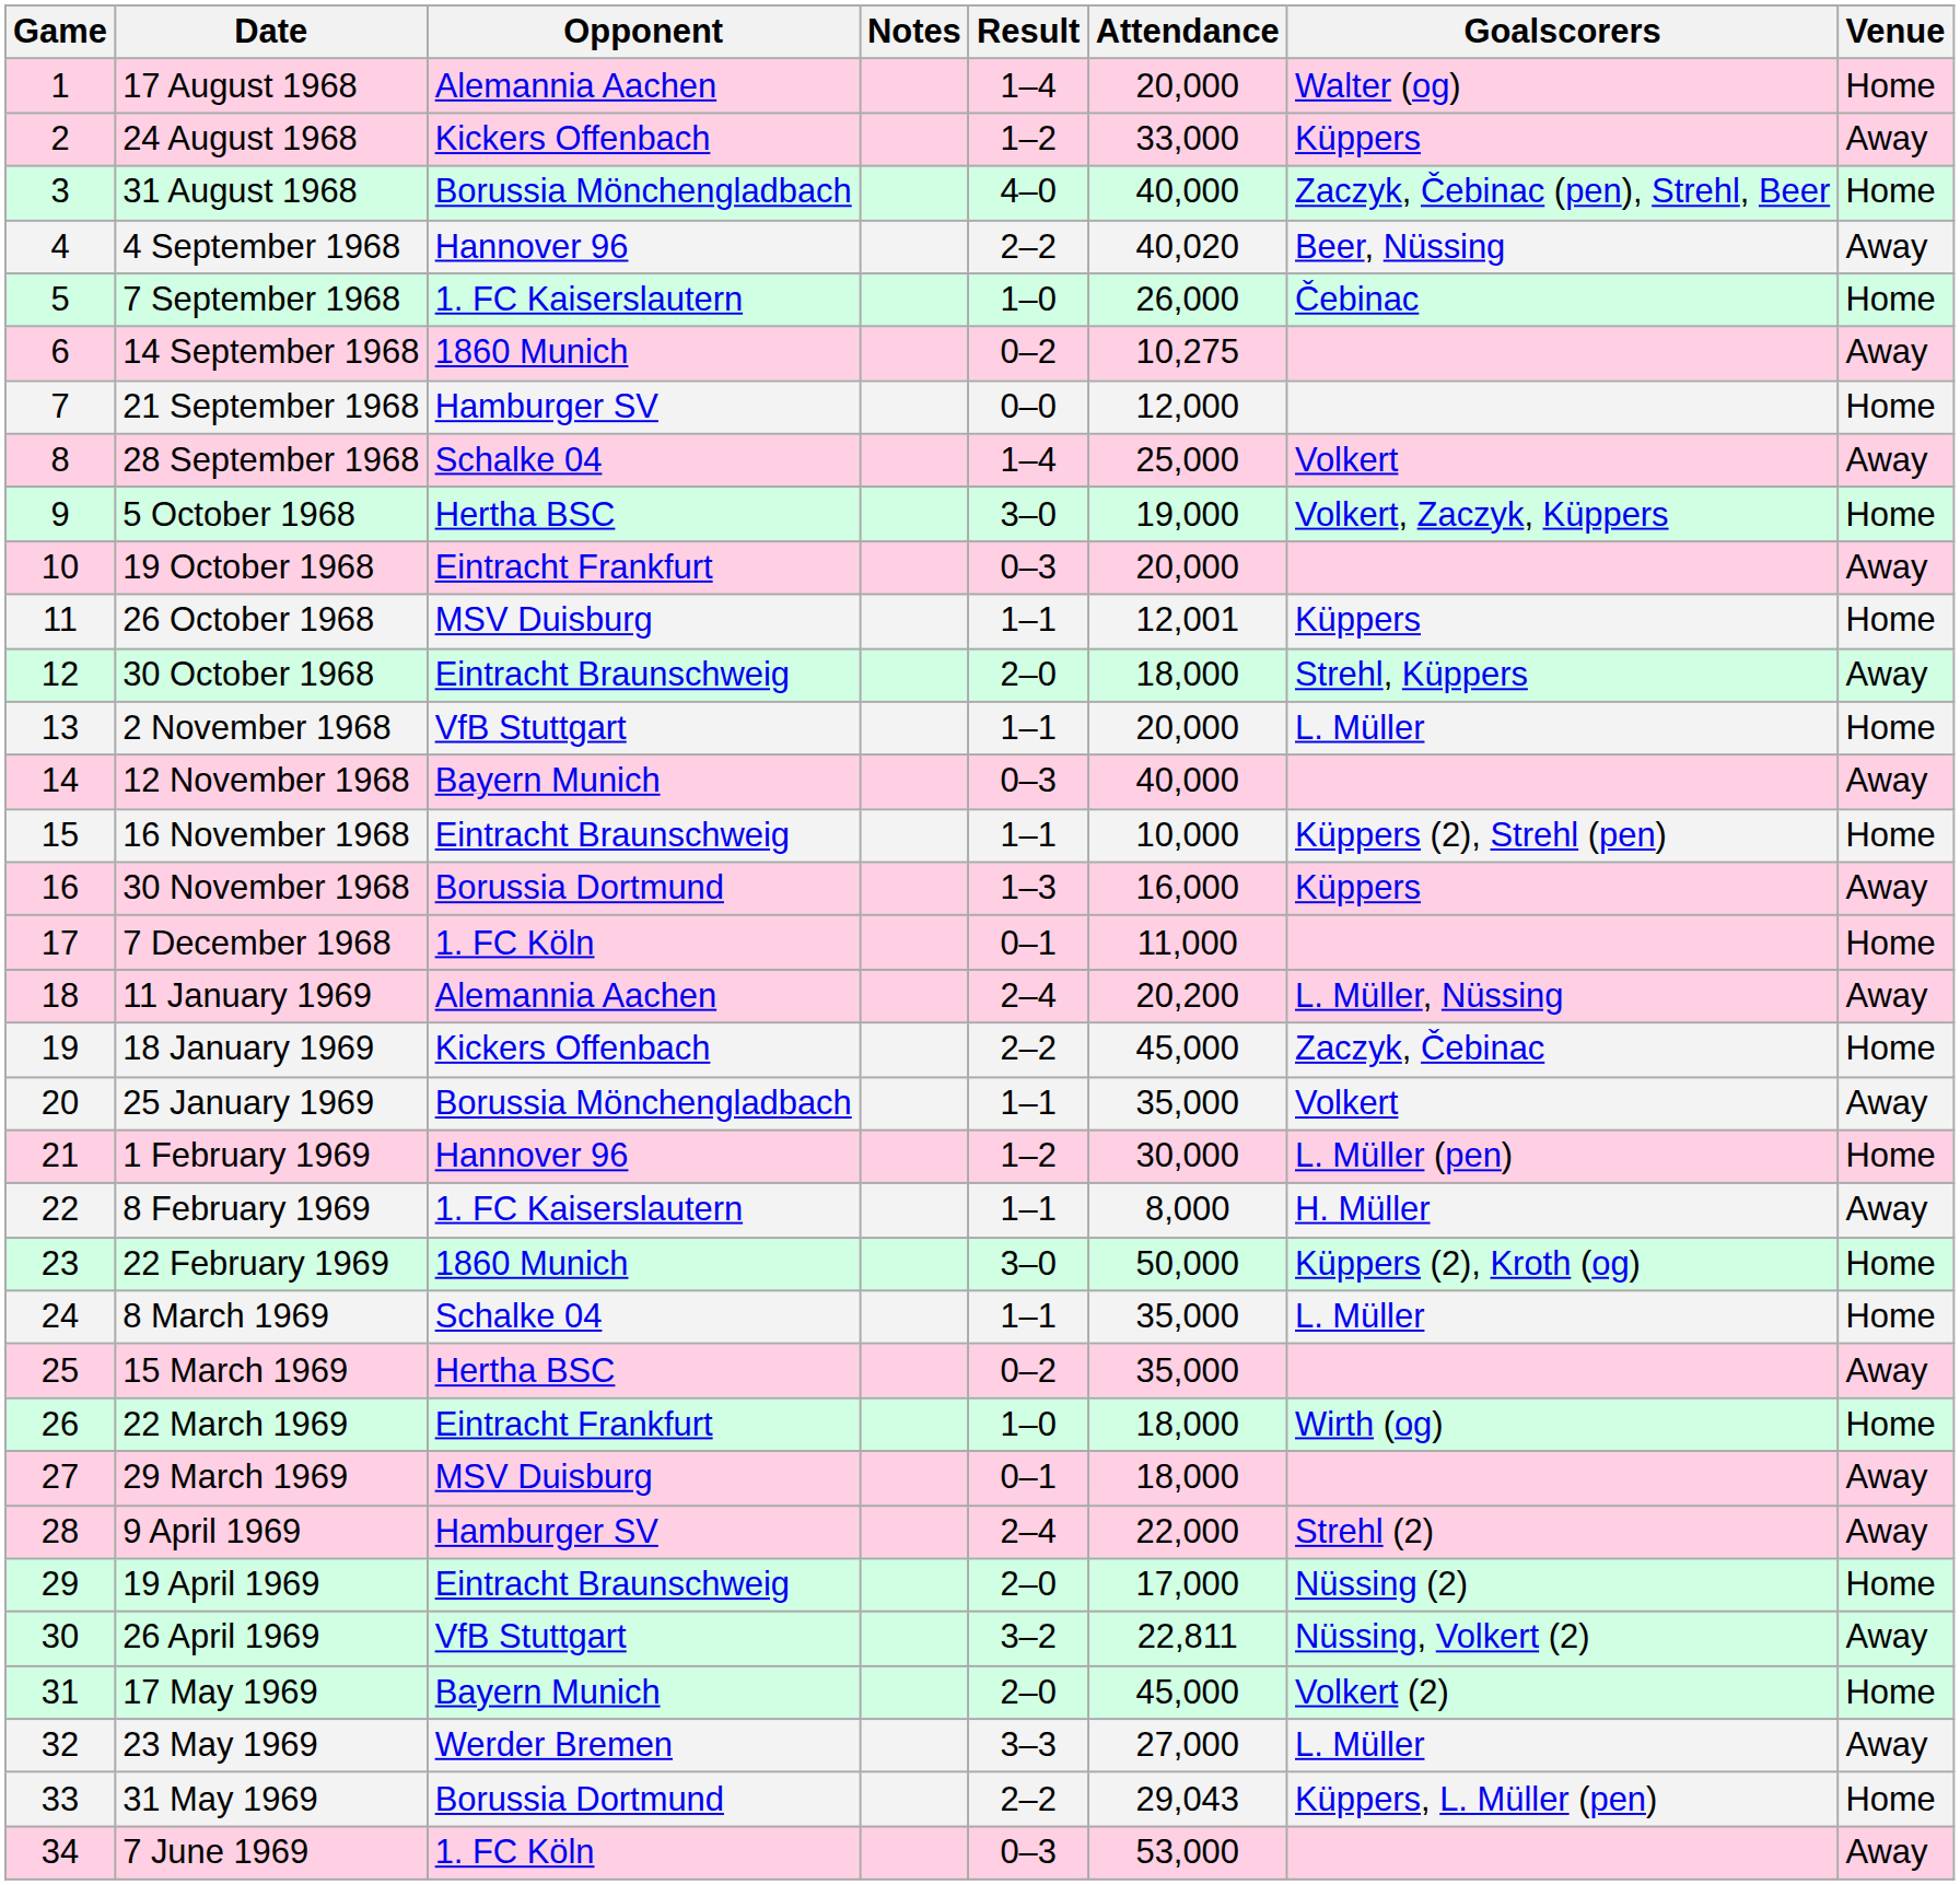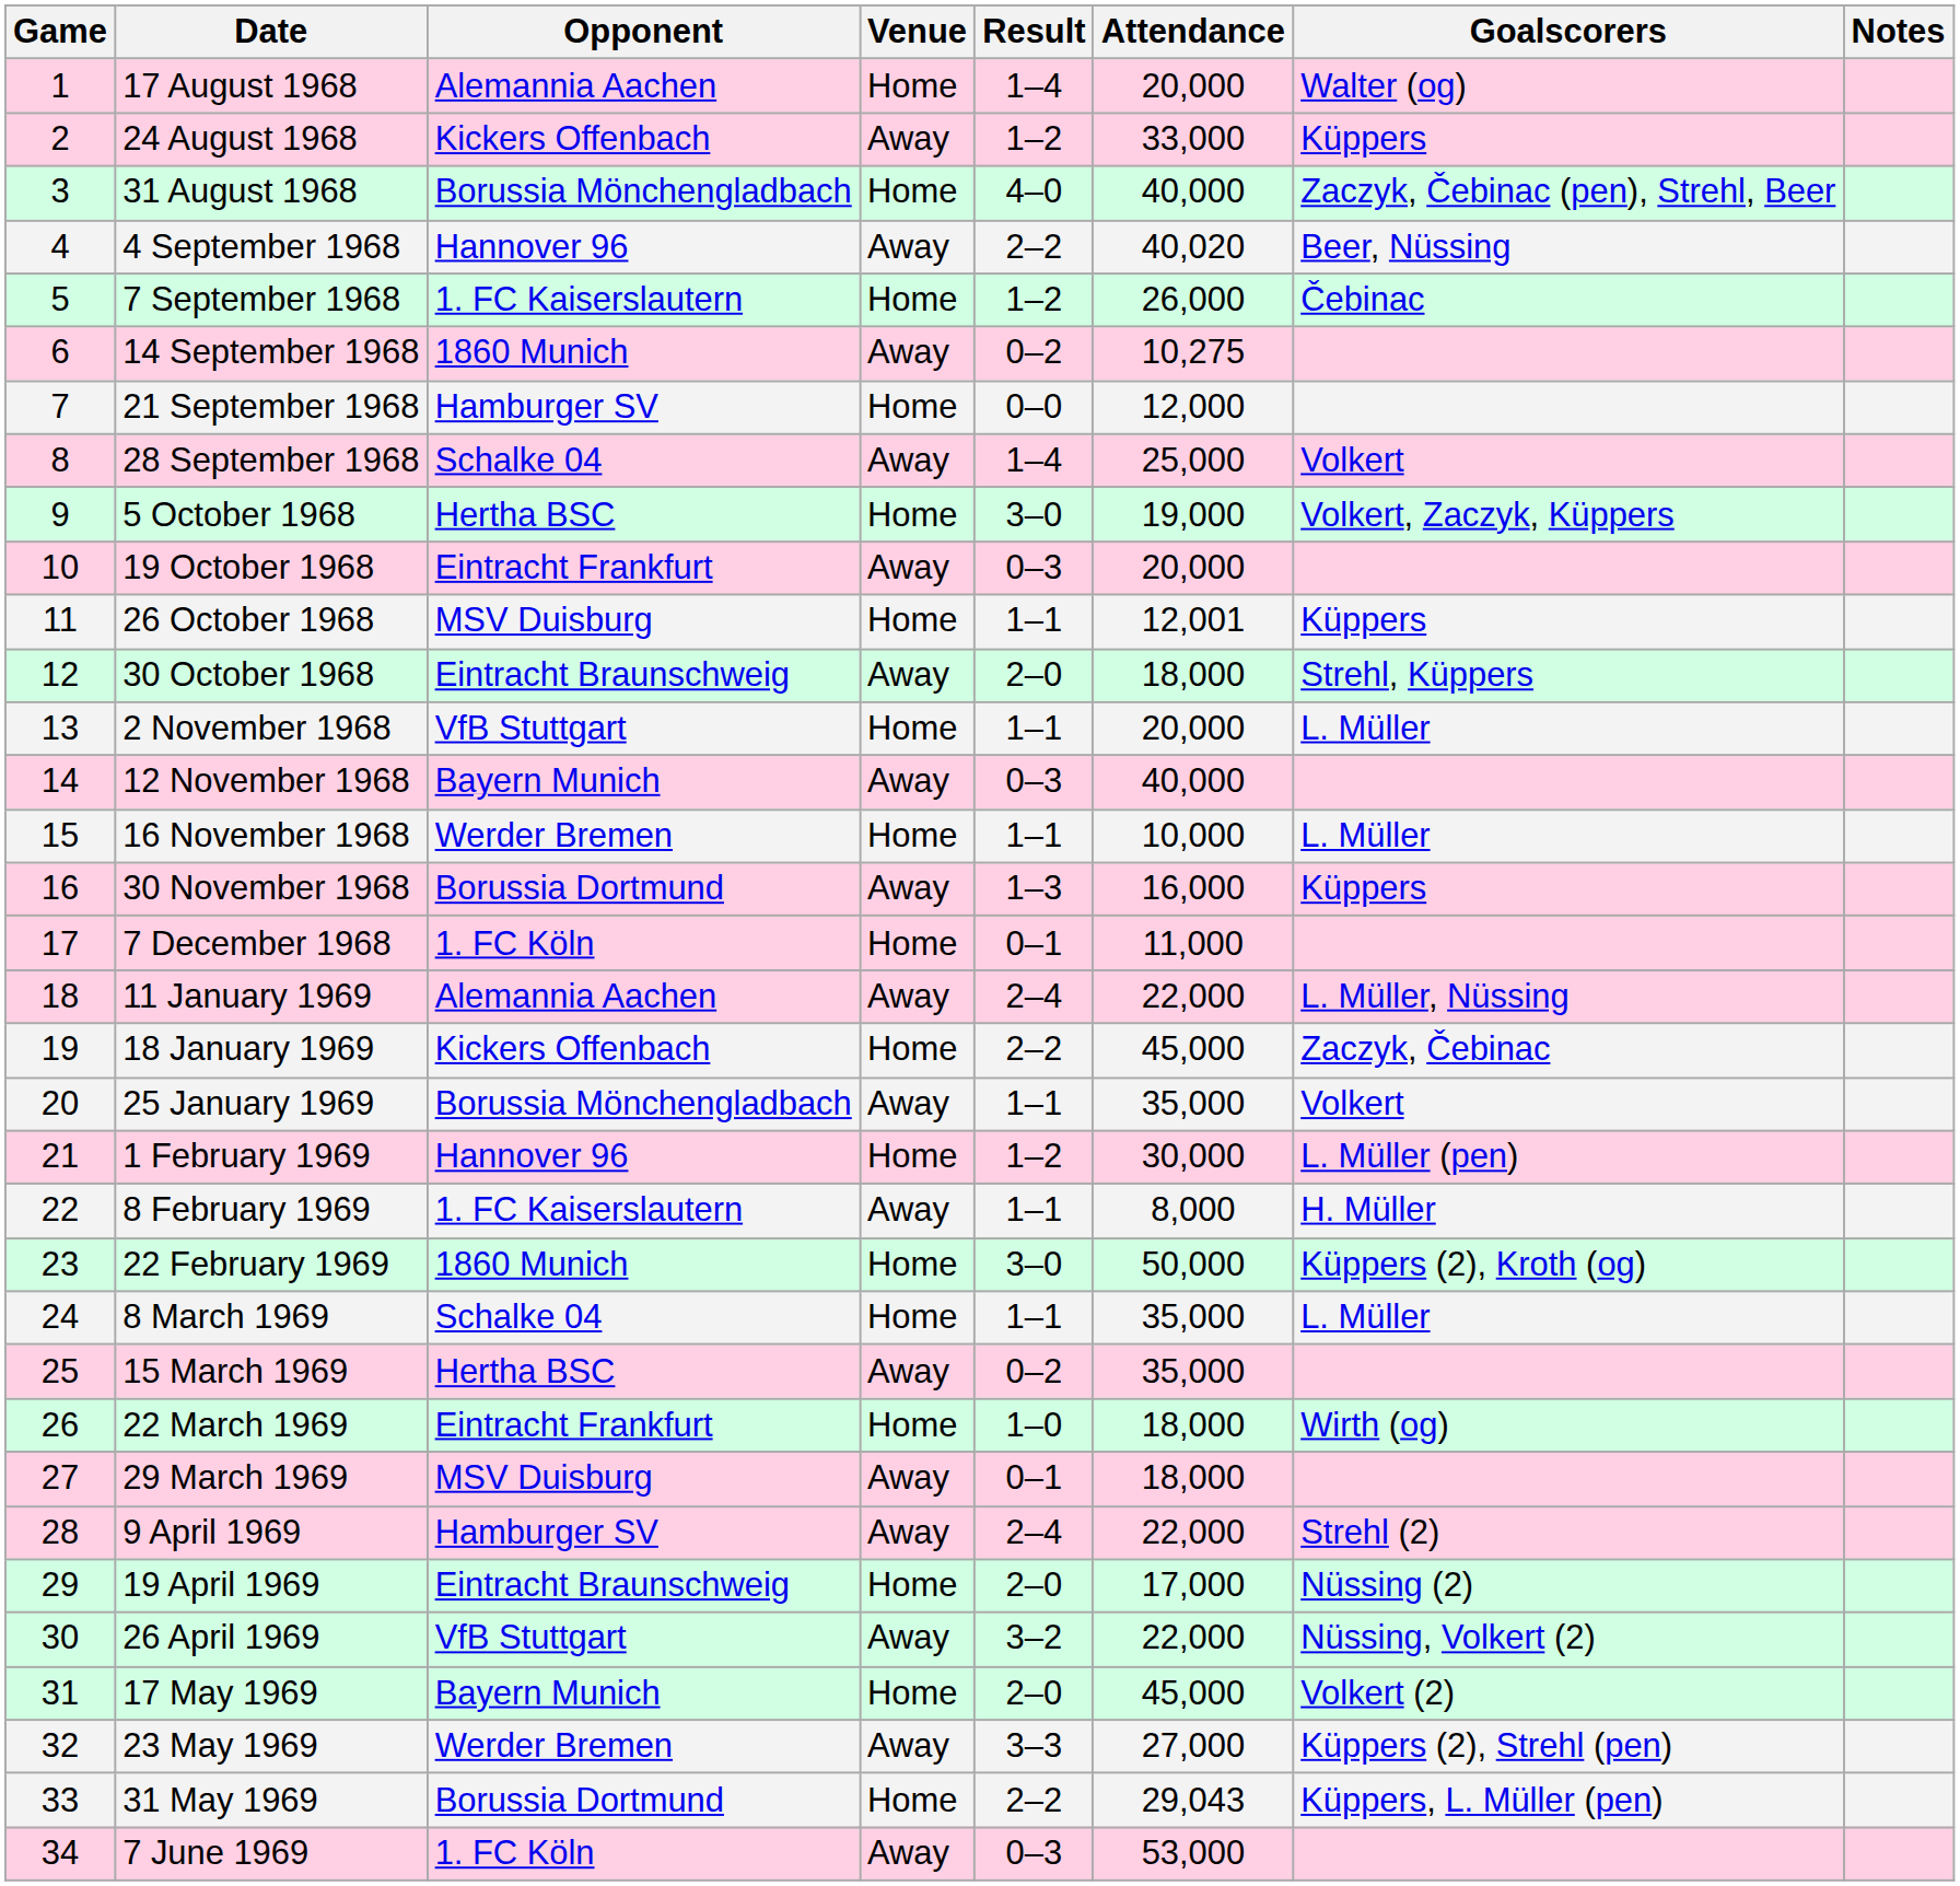 <table class="wikitable">
 <tr>
 <th>Game</th>
 <th>Date</th>
 <th>Opponent</th>
-<th>Notes</th>
+<th>Venue</th>
 <th>Result</th>
 <th>Attendance</th>
 <th>Goalscorers</th>
-<th>Venue</th>
+<th>Notes</th>
 </tr>
 <tr bgcolor="#ffd0e3">
 <td align="center">1</td>
 <td>17 August 1968</td>
 <td><a href='#'>Alemannia Aachen</a></td>
-<td></td>
+<td>Home</td>
 <td align="center">1–4</td>
 <td align="center">20,000</td>
 <td><a href='#'>Walter</a> (<a href='#'>og</a>)</td>
-<td>Home</td>
+<td></td>
 </tr>
 <tr bgcolor="#ffd0e3">
 <td align="center">2</td>
 <td>24 August 1968</td>
 <td><a href='#'>Kickers Offenbach</a></td>
-<td></td>
+<td>Away</td>
 <td align="center">1–2</td>
 <td align="center">33,000</td>
 <td><a href='#'>Küppers</a></td>
-<td>Away</td>
+<td></td>
 </tr>
 <tr bgcolor="#d0ffe3">
 <td align="center">3</td>
 <td>31 August 1968</td>
 <td><a href='#'>Borussia Mönchengladbach</a></td>
-<td></td>
+<td>Home</td>
 <td align="center">4–0</td>
 <td align="center">40,000</td>
 <td><a href='#'>Zaczyk</a>, <a href='#'>Čebinac</a> (<a href='#'>pen</a>), <a href='#'>Strehl</a>, <a href='#'>Beer</a></td>
-<td>Home</td>
+<td></td>
 </tr>
 <tr bgcolor="#f3f3f3">
 <td align="center">4</td>
 <td>4 September 1968</td>
 <td><a href='#'>Hannover 96</a></td>
-<td></td>
+<td>Away</td>
 <td align="center">2–2</td>
 <td align="center">40,020</td>
 <td><a href='#'>Beer</a>, <a href='#'>Nüssing</a></td>
-<td>Away</td>
+<td></td>
 </tr>
 <tr bgcolor="#d0ffe3">
 <td align="center">5</td>
 <td>7 September 1968</td>
 <td><a href='#'>1. FC Kaiserslautern</a></td>
-<td></td>
-<td align="center">1–0</td>
+<td>Home</td>
+<td align="center">1–2</td>
 <td align="center">26,000</td>
 <td><a href='#'>Čebinac</a></td>
-<td>Home</td>
+<td></td>
 </tr>
 <tr bgcolor="#ffd0e3">
 <td align="center">6</td>
 <td>14 September 1968</td>
 <td><a href='#'>1860 Munich</a></td>
-<td></td>
+<td>Away</td>
 <td align="center">0–2</td>
 <td align="center">10,275</td>
 <td></td>
-<td>Away</td>
+<td></td>
 </tr>
 <tr bgcolor="#f3f3f3">
 <td align="center">7</td>
 <td>21 September 1968</td>
 <td><a href='#'>Hamburger SV</a></td>
-<td></td>
+<td>Home</td>
 <td align="center">0–0</td>
 <td align="center">12,000</td>
 <td></td>
-<td>Home</td>
+<td></td>
 </tr>
 <tr bgcolor="#ffd0e3">
 <td align="center">8</td>
 <td>28 September 1968</td>
 <td><a href='#'>Schalke 04</a></td>
-<td></td>
+<td>Away</td>
 <td align="center">1–4</td>
 <td align="center">25,000</td>
 <td><a href='#'>Volkert</a></td>
-<td>Away</td>
+<td></td>
 </tr>
 <tr bgcolor="#d0ffe3">
 <td align="center">9</td>
 <td>5 October 1968</td>
 <td><a href='#'>Hertha BSC</a></td>
-<td></td>
+<td>Home</td>
 <td align="center">3–0</td>
 <td align="center">19,000</td>
 <td><a href='#'>Volkert</a>, <a href='#'>Zaczyk</a>, <a href='#'>Küppers</a></td>
-<td>Home</td>
+<td></td>
 </tr>
 <tr bgcolor="#ffd0e3">
 <td align="center">10</td>
 <td>19 October 1968</td>
 <td><a href='#'>Eintracht Frankfurt</a></td>
-<td></td>
+<td>Away</td>
 <td align="center">0–3</td>
 <td align="center">20,000</td>
 <td></td>
-<td>Away</td>
+<td></td>
 </tr>
 <tr bgcolor="#f3f3f3">
 <td align="center">11</td>
 <td>26 October 1968</td>
 <td><a href='#'>MSV Duisburg</a></td>
-<td></td>
+<td>Home</td>
 <td align="center">1–1</td>
 <td align="center">12,001</td>
 <td><a href='#'>Küppers</a></td>
-<td>Home</td>
+<td></td>
 </tr>
 <tr bgcolor="#d0ffe3">
 <td align="center">12</td>
 <td>30 October 1968</td>
 <td><a href='#'>Eintracht Braunschweig</a></td>
-<td></td>
+<td>Away</td>
 <td align="center">2–0</td>
 <td align="center">18,000</td>
 <td><a href='#'>Strehl</a>, <a href='#'>Küppers</a></td>
-<td>Away</td>
+<td></td>
 </tr>
 <tr bgcolor="#f3f3f3">
 <td align="center">13</td>
 <td>2 November 1968</td>
 <td><a href='#'>VfB Stuttgart</a></td>
-<td></td>
+<td>Home</td>
 <td align="center">1–1</td>
 <td align="center">20,000</td>
 <td><a href='#'>L. Müller</a></td>
-<td>Home</td>
+<td></td>
 </tr>
 <tr bgcolor="#ffd0e3">
 <td align="center">14</td>
 <td>12 November 1968</td>
 <td><a href='#'>Bayern Munich</a></td>
-<td></td>
+<td>Away</td>
 <td align="center">0–3</td>
 <td align="center">40,000</td>
 <td></td>
-<td>Away</td>
+<td></td>
 </tr>
 <tr bgcolor="#f3f3f3">
 <td align="center">15</td>
 <td>16 November 1968</td>
-<td><a href='#'>Eintracht Braunschweig</a></td>
-<td></td>
+<td><a href='#'>Werder Bremen</a></td>
+<td>Home</td>
 <td align="center">1–1</td>
 <td align="center">10,000</td>
-<td><a href='#'>Küppers</a> (2), <a href='#'>Strehl</a> (<a href='#'>pen</a>)</td>
-<td>Home</td>
+<td><a href='#'>L. Müller</a></td>
+<td></td>
 </tr>
 <tr bgcolor="#ffd0e3">
 <td align="center">16</td>
 <td>30 November 1968</td>
 <td><a href='#'>Borussia Dortmund</a></td>
-<td></td>
+<td>Away</td>
 <td align="center">1–3</td>
 <td align="center">16,000</td>
 <td><a href='#'>Küppers</a></td>
-<td>Away</td>
+<td></td>
 </tr>
 <tr bgcolor="#ffd0e3">
 <td align="center">17</td>
 <td>7 December 1968</td>
 <td><a href='#'>1. FC Köln</a></td>
-<td></td>
+<td>Home</td>
 <td align="center">0–1</td>
 <td align="center">11,000</td>
 <td></td>
-<td>Home</td>
+<td></td>
 </tr>
 <tr bgcolor="#ffd0e3">
 <td align="center">18</td>
 <td>11 January 1969</td>
 <td><a href='#'>Alemannia Aachen</a></td>
+<td>Away</td>
+<td align="center">2–4</td>
+<td align="center">22,000</td>
+<td><a href='#'>L. Müller</a>, <a href='#'>Nüssing</a></td>
 <td></td>
-<td align="center">2–4</td>
-<td align="center">20,200</td>
-<td><a href='#'>L. Müller</a>, <a href='#'>Nüssing</a></td>
-<td>Away</td>
 </tr>
 <tr bgcolor="#f3f3f3">
 <td align="center">19</td>
 <td>18 January 1969</td>
 <td><a href='#'>Kickers Offenbach</a></td>
-<td></td>
+<td>Home</td>
 <td align="center">2–2</td>
 <td align="center">45,000</td>
 <td><a href='#'>Zaczyk</a>, <a href='#'>Čebinac</a></td>
-<td>Home</td>
+<td></td>
 </tr>
 <tr bgcolor="#f3f3f3">
 <td align="center">20</td>
 <td>25 January 1969</td>
 <td><a href='#'>Borussia Mönchengladbach</a></td>
-<td></td>
+<td>Away</td>
 <td align="center">1–1</td>
 <td align="center">35,000</td>
 <td><a href='#'>Volkert</a></td>
-<td>Away</td>
+<td></td>
 </tr>
 <tr bgcolor="#ffd0e3">
 <td align="center">21</td>
 <td>1 February 1969</td>
 <td><a href='#'>Hannover 96</a></td>
-<td></td>
+<td>Home</td>
 <td align="center">1–2</td>
 <td align="center">30,000</td>
 <td><a href='#'>L. Müller</a> (<a href='#'>pen</a>)</td>
-<td>Home</td>
+<td></td>
 </tr>
 <tr bgcolor="#f3f3f3">
 <td align="center">22</td>
 <td>8 February 1969</td>
 <td><a href='#'>1. FC Kaiserslautern</a></td>
-<td></td>
+<td>Away</td>
 <td align="center">1–1</td>
 <td align="center">8,000</td>
 <td><a href='#'>H. Müller</a></td>
-<td>Away</td>
+<td></td>
 </tr>
 <tr bgcolor="#d0ffe3">
 <td align="center">23</td>
 <td>22 February 1969</td>
 <td><a href='#'>1860 Munich</a></td>
-<td></td>
+<td>Home</td>
 <td align="center">3–0</td>
 <td align="center">50,000</td>
 <td><a href='#'>Küppers</a> (2), <a href='#'>Kroth</a> (<a href='#'>og</a>)</td>
-<td>Home</td>
+<td></td>
 </tr>
 <tr bgcolor="#f3f3f3">
 <td align="center">24</td>
 <td>8 March 1969</td>
 <td><a href='#'>Schalke 04</a></td>
-<td></td>
+<td>Home</td>
 <td align="center">1–1</td>
 <td align="center">35,000</td>
 <td><a href='#'>L. Müller</a></td>
-<td>Home</td>
+<td></td>
 </tr>
 <tr bgcolor="#ffd0e3">
 <td align="center">25</td>
 <td>15 March 1969</td>
 <td><a href='#'>Hertha BSC</a></td>
-<td></td>
+<td>Away</td>
 <td align="center">0–2</td>
 <td align="center">35,000</td>
 <td></td>
-<td>Away</td>
+<td></td>
 </tr>
 <tr bgcolor="#d0ffe3">
 <td align="center">26</td>
 <td>22 March 1969</td>
 <td><a href='#'>Eintracht Frankfurt</a></td>
-<td></td>
+<td>Home</td>
 <td align="center">1–0</td>
 <td align="center">18,000</td>
 <td><a href='#'>Wirth</a> (<a href='#'>og</a>)</td>
-<td>Home</td>
+<td></td>
 </tr>
 <tr bgcolor="#ffd0e3">
 <td align="center">27</td>
 <td>29 March 1969</td>
 <td><a href='#'>MSV Duisburg</a></td>
-<td></td>
+<td>Away</td>
 <td align="center">0–1</td>
 <td align="center">18,000</td>
 <td></td>
-<td>Away</td>
+<td></td>
 </tr>
 <tr bgcolor="#ffd0e3">
 <td align="center">28</td>
 <td>9 April 1969</td>
 <td><a href='#'>Hamburger SV</a></td>
-<td></td>
+<td>Away</td>
 <td align="center">2–4</td>
 <td align="center">22,000</td>
 <td><a href='#'>Strehl</a> (2)</td>
-<td>Away</td>
+<td></td>
 </tr>
 <tr bgcolor="#d0ffe3">
 <td align="center">29</td>
 <td>19 April 1969</td>
 <td><a href='#'>Eintracht Braunschweig</a></td>
-<td></td>
+<td>Home</td>
 <td align="center">2–0</td>
 <td align="center">17,000</td>
 <td><a href='#'>Nüssing</a> (2)</td>
-<td>Home</td>
+<td></td>
 </tr>
 <tr bgcolor="#d0ffe3">
 <td align="center">30</td>
 <td>26 April 1969</td>
 <td><a href='#'>VfB Stuttgart</a></td>
+<td>Away</td>
+<td align="center">3–2</td>
+<td align="center">22,000</td>
+<td><a href='#'>Nüssing</a>, <a href='#'>Volkert</a> (2)</td>
 <td></td>
-<td align="center">3–2</td>
-<td align="center">22,811</td>
-<td><a href='#'>Nüssing</a>, <a href='#'>Volkert</a> (2)</td>
-<td>Away</td>
 </tr>
 <tr bgcolor="#d0ffe3">
 <td align="center">31</td>
 <td>17 May 1969</td>
 <td><a href='#'>Bayern Munich</a></td>
-<td></td>
+<td>Home</td>
 <td align="center">2–0</td>
 <td align="center">45,000</td>
 <td><a href='#'>Volkert</a> (2)</td>
-<td>Home</td>
+<td></td>
 </tr>
 <tr bgcolor="#f3f3f3">
 <td align="center">32</td>
 <td>23 May 1969</td>
 <td><a href='#'>Werder Bremen</a></td>
-<td></td>
+<td>Away</td>
 <td align="center">3–3</td>
 <td align="center">27,000</td>
-<td><a href='#'>L. Müller</a></td>
-<td>Away</td>
+<td><a href='#'>Küppers</a> (2), <a href='#'>Strehl</a> (<a href='#'>pen</a>)</td>
+<td></td>
 </tr>
 <tr bgcolor="#f3f3f3">
 <td align="center">33</td>
 <td>31 May 1969</td>
 <td><a href='#'>Borussia Dortmund</a></td>
-<td></td>
+<td>Home</td>
 <td align="center">2–2</td>
 <td align="center">29,043</td>
 <td><a href='#'>Küppers</a>, <a href='#'>L. Müller</a> (<a href='#'>pen</a>)</td>
-<td>Home</td>
+<td></td>
 </tr>
 <tr bgcolor="#ffd0e3">
 <td align="center">34</td>
 <td>7 June 1969</td>
 <td><a href='#'>1. FC Köln</a></td>
-<td></td>
+<td>Away</td>
 <td align="center">0–3</td>
 <td align="center">53,000</td>
 <td></td>
-<td>Away</td>
+<td></td>
 </tr>
 </table>
